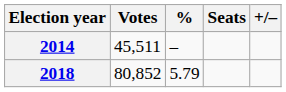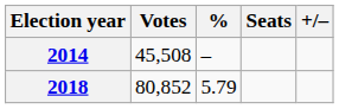 <table class="wikitable">
 <tr>
 <th>Election year</th>
 <th>Votes</th>
 <th>%</th>
 <th>Seats</th>
 <th>+/–</th>
 </tr>
 <tr>
 <th><a href='#'>2014</a></th>
-<td>45,511</td>
+<td>45,508</td>
 <td>–</td>
 <td></td>
 <td></td>
 </tr>
 <tr>
 <th><a href='#'>2018</a></th>
 <td>80,852</td>
 <td>5.79</td>
 <td></td>
 <td></td>
 </tr>
 </table>
